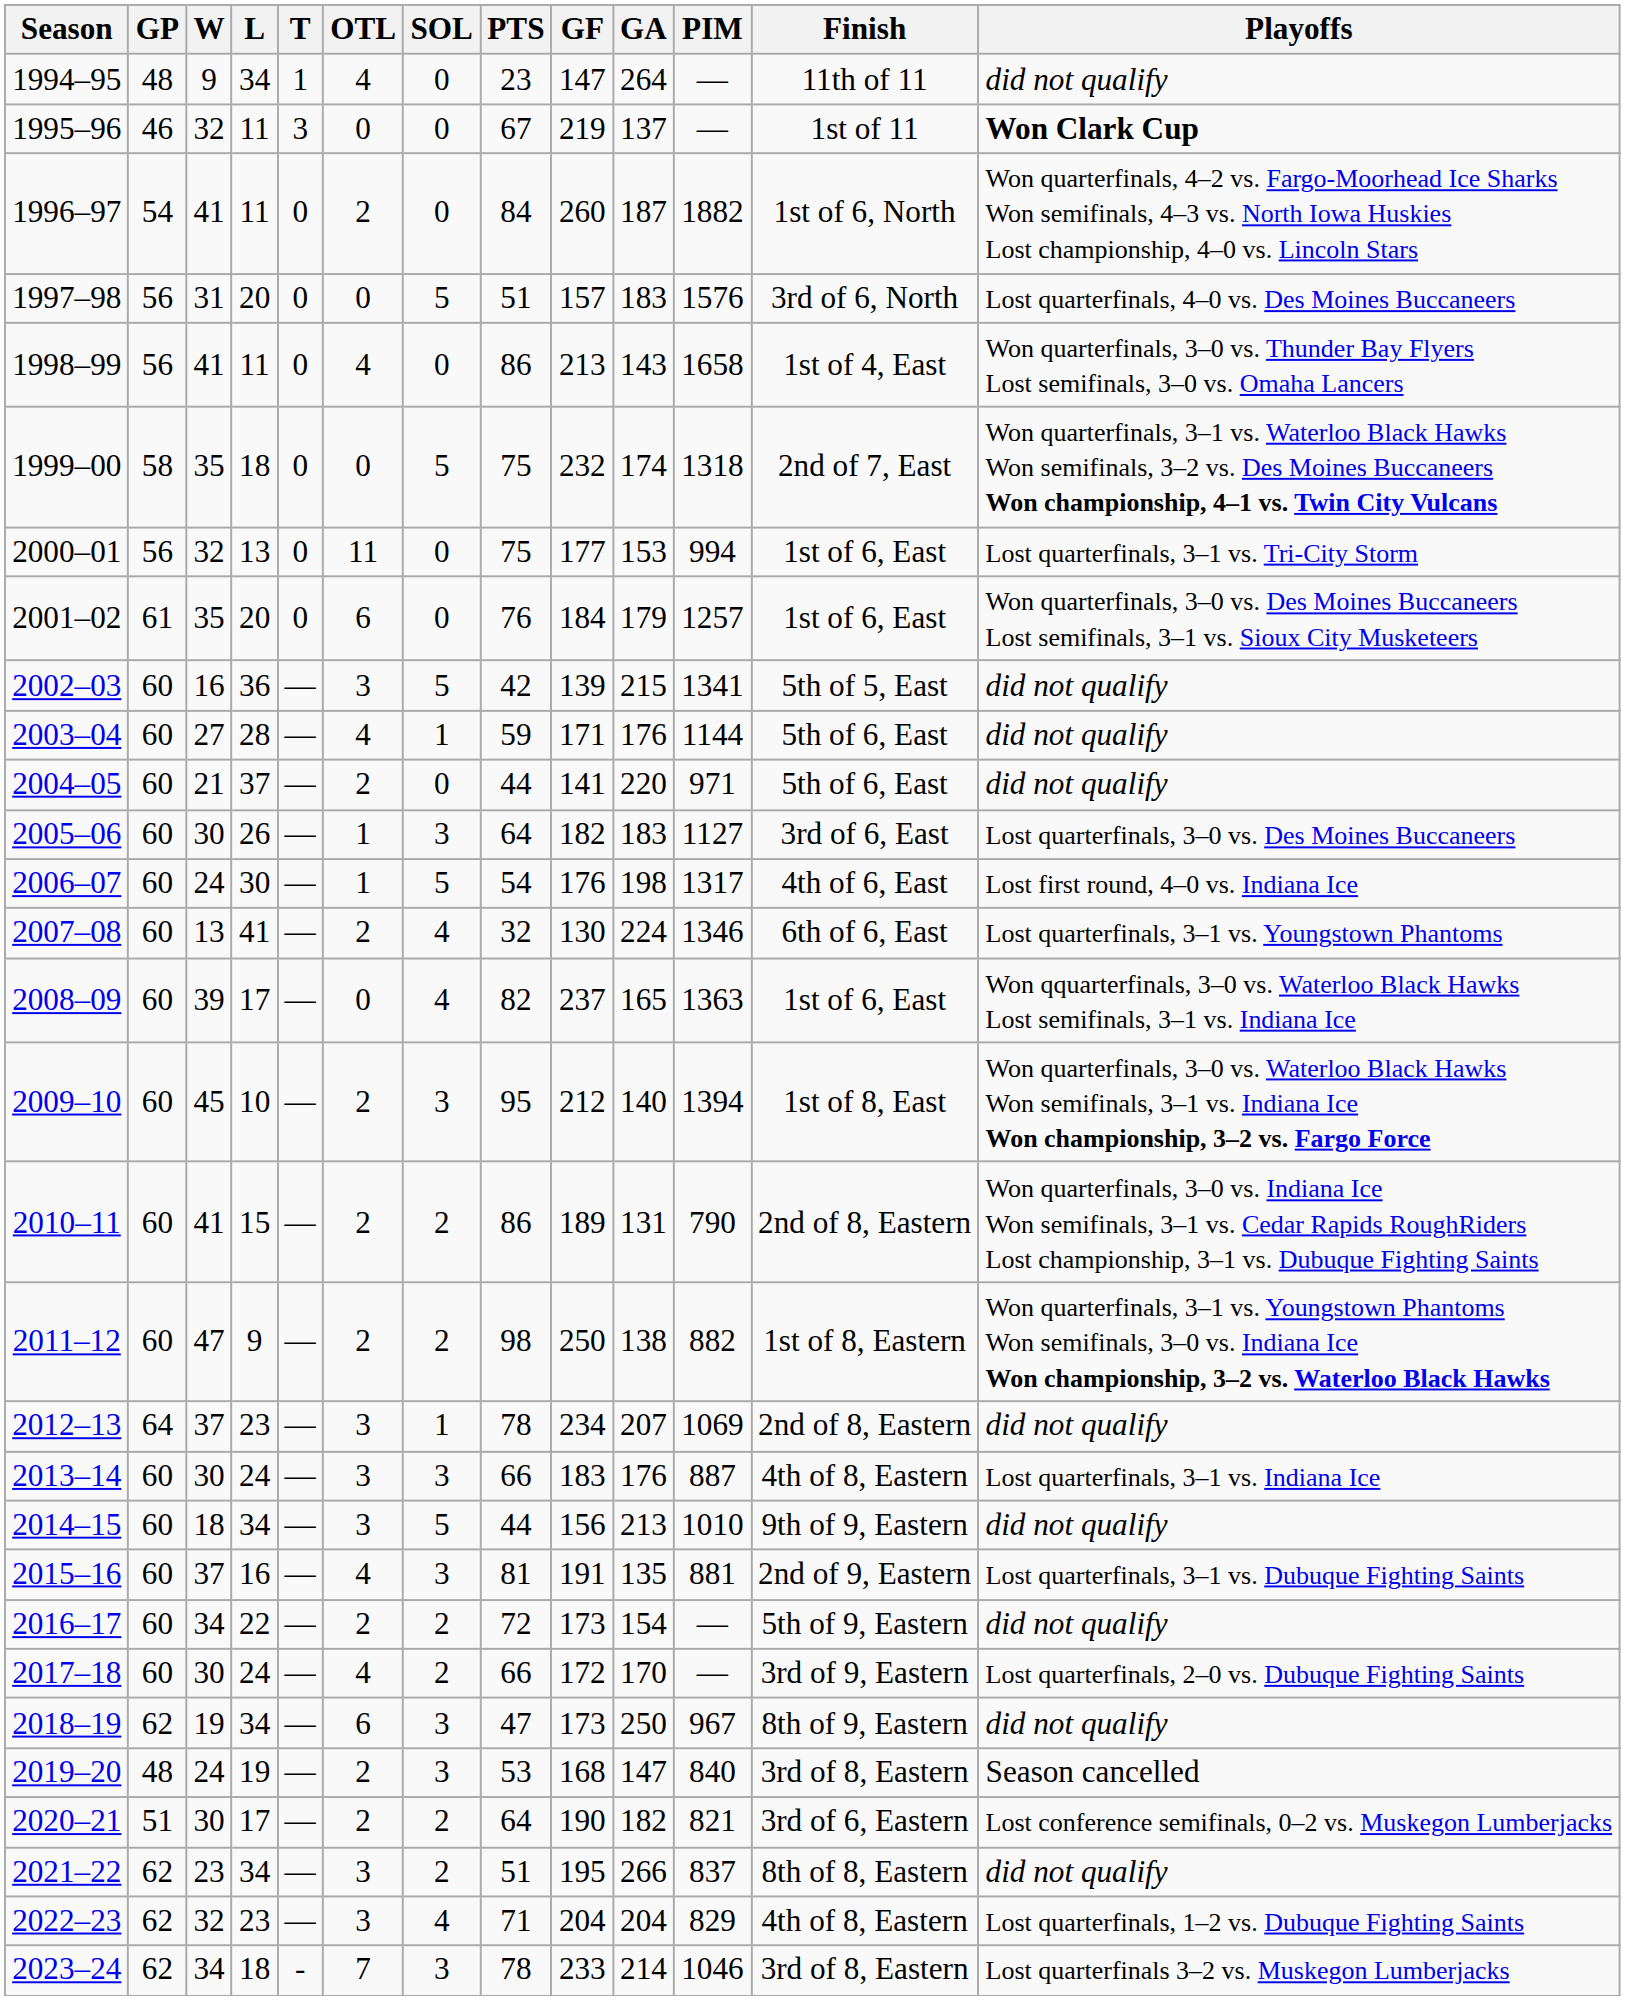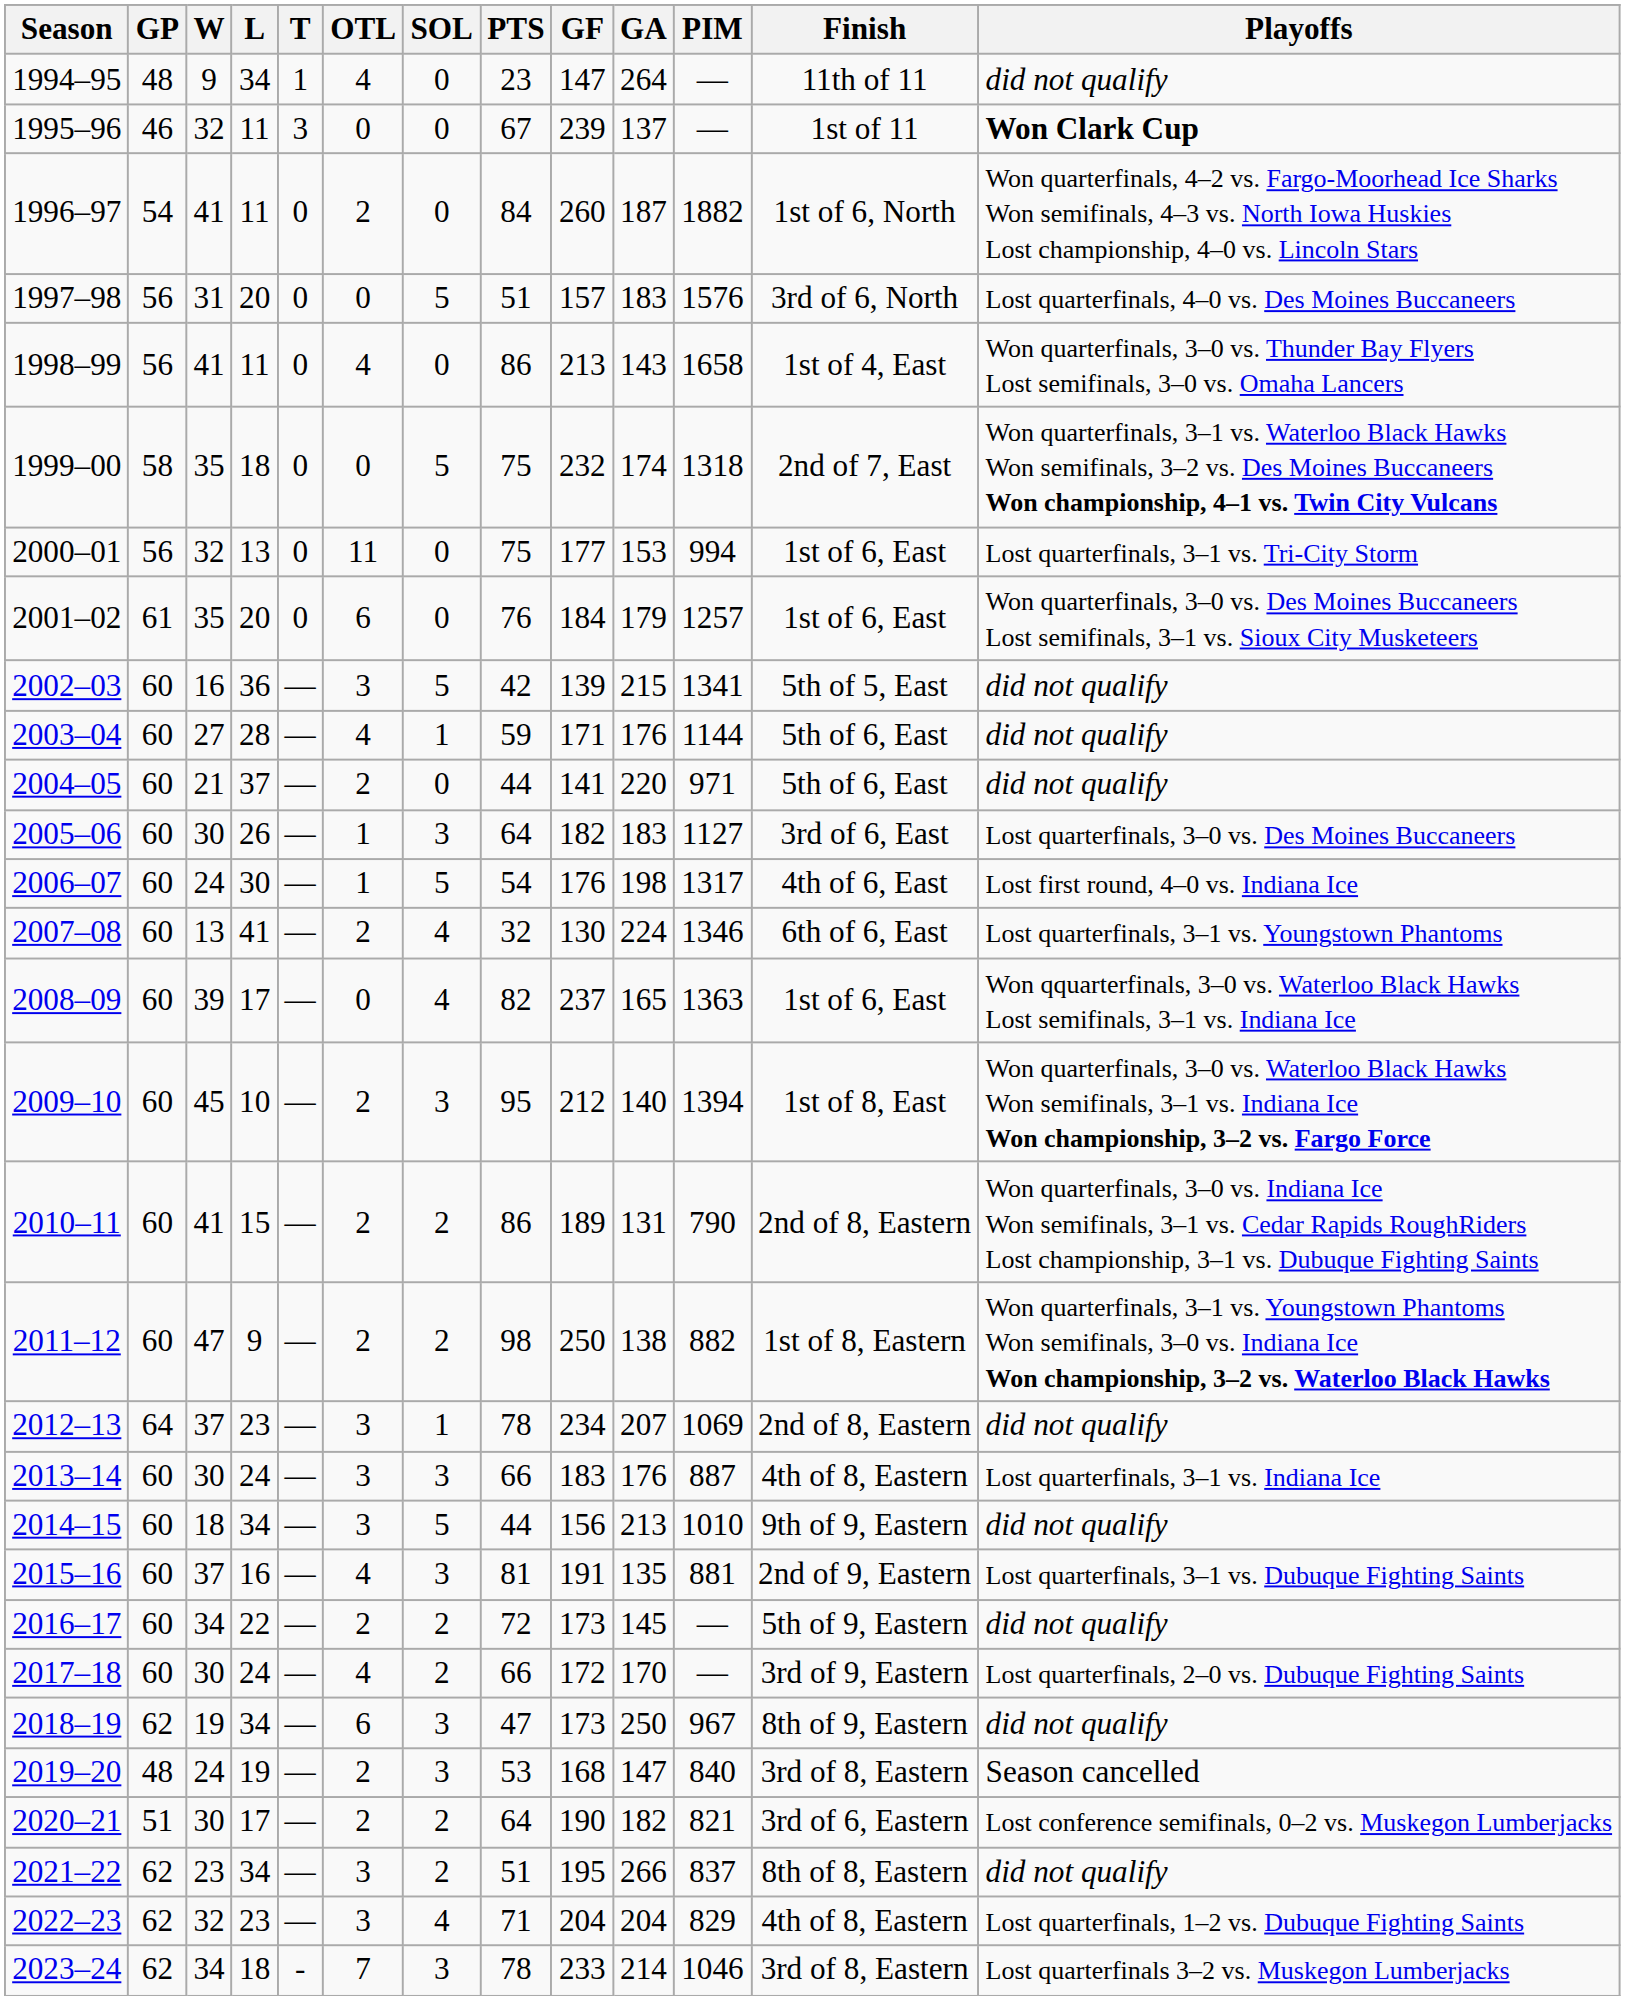 <table class="wikitable" style="text-align:center">
 <tr>
 <th>Season</th>
 <th>GP</th>
 <th>W</th>
 <th>L</th>
 <th>T</th>
 <th>OTL</th>
 <th>SOL</th>
 <th>PTS</th>
 <th>GF</th>
 <th>GA</th>
 <th>PIM</th>
 <th>Finish</th>
 <th>Playoffs</th>
 </tr>
 <tr>
 <td>1994–95</td>
 <td>48</td>
 <td>9</td>
 <td>34</td>
 <td>1</td>
 <td>4</td>
 <td>0</td>
 <td>23</td>
 <td>147</td>
 <td>264</td>
 <td>—</td>
 <td>11th of 11</td>
 <td align=left><em>did not qualify</em></td>
 </tr>
 <tr>
 <td>1995–96</td>
 <td>46</td>
 <td>32</td>
 <td>11</td>
 <td>3</td>
 <td>0</td>
 <td>0</td>
 <td>67</td>
-<td>219</td>
+<td>239</td>
 <td>137</td>
 <td>—</td>
 <td>1st of 11</td>
 <td align=left><strong>Won Clark Cup</strong></td>
 </tr>
 <tr>
 <td>1996–97</td>
 <td>54</td>
 <td>41</td>
 <td>11</td>
 <td>0</td>
 <td>2</td>
 <td>0</td>
 <td>84</td>
 <td>260</td>
 <td>187</td>
 <td>1882</td>
 <td>1st of 6, North</td>
 <td align=left><small>Won quarterfinals, 4–2 vs. <a href='#'>Fargo-Moorhead Ice Sharks</a><br>Won semifinals, 4–3 vs. <a href='#'>North Iowa Huskies</a><br>Lost championship, 4–0 vs. <a href='#'>Lincoln Stars</a></small></td>
 </tr>
 <tr>
 <td>1997–98</td>
 <td>56</td>
 <td>31</td>
 <td>20</td>
 <td>0</td>
 <td>0</td>
 <td>5</td>
 <td>51</td>
 <td>157</td>
 <td>183</td>
 <td>1576</td>
 <td>3rd of 6, North</td>
 <td align=left><small>Lost quarterfinals, 4–0 vs. <a href='#'>Des Moines Buccaneers</a></small></td>
 </tr>
 <tr>
 <td>1998–99</td>
 <td>56</td>
 <td>41</td>
 <td>11</td>
 <td>0</td>
 <td>4</td>
 <td>0</td>
 <td>86</td>
 <td>213</td>
 <td>143</td>
 <td>1658</td>
 <td>1st of 4, East</td>
 <td align=left><small>Won quarterfinals, 3–0 vs. <a href='#'>Thunder Bay Flyers</a><br>Lost semifinals, 3–0 vs. <a href='#'>Omaha Lancers</a></small></td>
 </tr>
 <tr>
 <td>1999–00</td>
 <td>58</td>
 <td>35</td>
 <td>18</td>
 <td>0</td>
 <td>0</td>
 <td>5</td>
 <td>75</td>
 <td>232</td>
 <td>174</td>
 <td>1318</td>
 <td>2nd of 7, East</td>
 <td align=left><small>Won quarterfinals, 3–1 vs. <a href='#'>Waterloo Black Hawks</a><br>Won semifinals, 3–2 vs. <a href='#'>Des Moines Buccaneers</a><br><strong>Won championship, 4–1 vs. <a href='#'>Twin City Vulcans</a></strong></small></td>
 </tr>
 <tr>
 <td>2000–01</td>
 <td>56</td>
 <td>32</td>
 <td>13</td>
 <td>0</td>
 <td>11</td>
 <td>0</td>
 <td>75</td>
 <td>177</td>
 <td>153</td>
 <td>994</td>
 <td>1st of 6, East</td>
 <td align=left><small>Lost quarterfinals, 3–1 vs. <a href='#'>Tri-City Storm</a></small></td>
 </tr>
 <tr>
 <td>2001–02</td>
 <td>61</td>
 <td>35</td>
 <td>20</td>
 <td>0</td>
 <td>6</td>
 <td>0</td>
 <td>76</td>
 <td>184</td>
 <td>179</td>
 <td>1257</td>
 <td>1st of 6, East</td>
 <td align=left><small>Won quarterfinals, 3–0 vs. <a href='#'>Des Moines Buccaneers</a><br>Lost semifinals, 3–1 vs. <a href='#'>Sioux City Musketeers</a></small></td>
 </tr>
 <tr>
 <td><a href='#'>2002–03</a></td>
 <td>60</td>
 <td>16</td>
 <td>36</td>
 <td>—</td>
 <td>3</td>
 <td>5</td>
 <td>42</td>
 <td>139</td>
 <td>215</td>
 <td>1341</td>
 <td>5th of 5, East</td>
 <td align=left><em>did not qualify</em></td>
 </tr>
 <tr>
 <td><a href='#'>2003–04</a></td>
 <td>60</td>
 <td>27</td>
 <td>28</td>
 <td>—</td>
 <td>4</td>
 <td>1</td>
 <td>59</td>
 <td>171</td>
 <td>176</td>
 <td>1144</td>
 <td>5th of 6, East</td>
 <td align=left><em>did not qualify</em></td>
 </tr>
 <tr>
 <td><a href='#'>2004–05</a></td>
 <td>60</td>
 <td>21</td>
 <td>37</td>
 <td>—</td>
 <td>2</td>
 <td>0</td>
 <td>44</td>
 <td>141</td>
 <td>220</td>
 <td>971</td>
 <td>5th of 6, East</td>
 <td align=left><em>did not qualify</em></td>
 </tr>
 <tr>
 <td><a href='#'>2005–06</a></td>
 <td>60</td>
 <td>30</td>
 <td>26</td>
 <td>—</td>
 <td>1</td>
 <td>3</td>
 <td>64</td>
 <td>182</td>
 <td>183</td>
 <td>1127</td>
 <td>3rd of 6, East</td>
 <td align=left><small>Lost quarterfinals, 3–0 vs. <a href='#'>Des Moines Buccaneers</a></small></td>
 </tr>
 <tr>
 <td><a href='#'>2006–07</a></td>
 <td>60</td>
 <td>24</td>
 <td>30</td>
 <td>—</td>
 <td>1</td>
 <td>5</td>
 <td>54</td>
 <td>176</td>
 <td>198</td>
 <td>1317</td>
 <td>4th of 6, East</td>
 <td align=left><small>Lost first round, 4–0 vs. <a href='#'>Indiana Ice</a></small></td>
 </tr>
 <tr>
 <td><a href='#'>2007–08</a></td>
 <td>60</td>
 <td>13</td>
 <td>41</td>
 <td>—</td>
 <td>2</td>
 <td>4</td>
 <td>32</td>
 <td>130</td>
 <td>224</td>
 <td>1346</td>
 <td>6th of 6, East</td>
 <td align=left><small>Lost quarterfinals, 3–1 vs. <a href='#'>Youngstown Phantoms</a></small></td>
 </tr>
 <tr>
 <td><a href='#'>2008–09</a></td>
 <td>60</td>
 <td>39</td>
 <td>17</td>
 <td>—</td>
 <td>0</td>
 <td>4</td>
 <td>82</td>
 <td>237</td>
 <td>165</td>
 <td>1363</td>
 <td>1st of 6, East</td>
 <td align=left><small>Won qquarterfinals, 3–0 vs. <a href='#'>Waterloo Black Hawks</a><br>Lost semifinals, 3–1 vs. <a href='#'>Indiana Ice</a></small></td>
 </tr>
 <tr>
 <td><a href='#'>2009–10</a></td>
 <td>60</td>
 <td>45</td>
 <td>10</td>
 <td>—</td>
 <td>2</td>
 <td>3</td>
 <td>95</td>
 <td>212</td>
 <td>140</td>
 <td>1394</td>
 <td>1st of 8, East</td>
 <td align=left><small>Won quarterfinals, 3–0 vs. <a href='#'>Waterloo Black Hawks</a><br>Won semifinals, 3–1 vs. <a href='#'>Indiana Ice</a><br><strong>Won championship, 3–2 vs. <a href='#'>Fargo Force</a></strong></small></td>
 </tr>
 <tr>
 <td><a href='#'>2010–11</a></td>
 <td>60</td>
 <td>41</td>
 <td>15</td>
 <td>—</td>
 <td>2</td>
 <td>2</td>
 <td>86</td>
 <td>189</td>
 <td>131</td>
 <td>790</td>
 <td>2nd of 8, Eastern</td>
 <td align=left><small>Won quarterfinals, 3–0 vs. <a href='#'>Indiana Ice</a><br>Won semifinals, 3–1 vs. <a href='#'>Cedar Rapids RoughRiders</a><br>Lost championship, 3–1 vs. <a href='#'>Dubuque Fighting Saints</a></small></td>
 </tr>
 <tr>
 <td><a href='#'>2011–12</a></td>
 <td>60</td>
 <td>47</td>
 <td>9</td>
 <td>—</td>
 <td>2</td>
 <td>2</td>
 <td>98</td>
 <td>250</td>
 <td>138</td>
 <td>882</td>
 <td>1st of 8, Eastern</td>
 <td align=left><small>Won quarterfinals, 3–1 vs. <a href='#'>Youngstown Phantoms</a><br>Won semifinals, 3–0 vs. <a href='#'>Indiana Ice</a><br><strong>Won championship, 3–2 vs. <a href='#'>Waterloo Black Hawks</a></strong></small></td>
 </tr>
 <tr>
 <td><a href='#'>2012–13</a></td>
 <td>64</td>
 <td>37</td>
 <td>23</td>
 <td>—</td>
 <td>3</td>
 <td>1</td>
 <td>78</td>
 <td>234</td>
 <td>207</td>
 <td>1069</td>
 <td>2nd of 8, Eastern</td>
 <td align=left><em>did not qualify</em></td>
 </tr>
 <tr>
 <td><a href='#'>2013–14</a></td>
 <td>60</td>
 <td>30</td>
 <td>24</td>
 <td>—</td>
 <td>3</td>
 <td>3</td>
 <td>66</td>
 <td>183</td>
 <td>176</td>
 <td>887</td>
 <td>4th of 8, Eastern</td>
 <td align=left><small>Lost quarterfinals, 3–1 vs. <a href='#'>Indiana Ice</a></small></td>
 </tr>
 <tr>
 <td><a href='#'>2014–15</a></td>
 <td>60</td>
 <td>18</td>
 <td>34</td>
 <td>—</td>
 <td>3</td>
 <td>5</td>
 <td>44</td>
 <td>156</td>
 <td>213</td>
 <td>1010</td>
 <td>9th of 9, Eastern</td>
 <td align=left><em>did not qualify</em></td>
 </tr>
 <tr>
 <td><a href='#'>2015–16</a></td>
 <td>60</td>
 <td>37</td>
 <td>16</td>
 <td>—</td>
 <td>4</td>
 <td>3</td>
 <td>81</td>
 <td>191</td>
 <td>135</td>
 <td>881</td>
 <td>2nd of 9, Eastern</td>
 <td align=left><small>Lost quarterfinals, 3–1 vs. <a href='#'>Dubuque Fighting Saints</a></small></td>
 </tr>
 <tr>
 <td><a href='#'>2016–17</a></td>
 <td>60</td>
 <td>34</td>
 <td>22</td>
 <td>—</td>
 <td>2</td>
 <td>2</td>
 <td>72</td>
 <td>173</td>
-<td>154</td>
+<td>145</td>
 <td>—</td>
 <td>5th of 9, Eastern</td>
 <td align=left><em>did not qualify</em></td>
 </tr>
 <tr>
 <td><a href='#'>2017–18</a></td>
 <td>60</td>
 <td>30</td>
 <td>24</td>
 <td>—</td>
 <td>4</td>
 <td>2</td>
 <td>66</td>
 <td>172</td>
 <td>170</td>
 <td>—</td>
 <td>3rd of 9, Eastern</td>
 <td align=left><small>Lost quarterfinals, 2–0 vs. <a href='#'>Dubuque Fighting Saints</a></small></td>
 </tr>
 <tr>
 <td><a href='#'>2018–19</a></td>
 <td>62</td>
 <td>19</td>
 <td>34</td>
 <td>—</td>
 <td>6</td>
 <td>3</td>
 <td>47</td>
 <td>173</td>
 <td>250</td>
 <td>967</td>
 <td>8th of 9, Eastern</td>
 <td align=left><em>did not qualify</em></td>
 </tr>
 <tr>
 <td><a href='#'>2019–20</a></td>
 <td>48</td>
 <td>24</td>
 <td>19</td>
 <td>—</td>
 <td>2</td>
 <td>3</td>
 <td>53</td>
 <td>168</td>
 <td>147</td>
 <td>840</td>
 <td>3rd of 8, Eastern</td>
 <td align=left>Season cancelled</td>
 </tr>
 <tr>
 <td><a href='#'>2020–21</a></td>
 <td>51</td>
 <td>30</td>
 <td>17</td>
 <td>—</td>
 <td>2</td>
 <td>2</td>
 <td>64</td>
 <td>190</td>
 <td>182</td>
 <td>821</td>
 <td>3rd of 6, Eastern</td>
 <td align=left><small>Lost conference semifinals, 0–2 vs. <a href='#'>Muskegon Lumberjacks</a></small></td>
 </tr>
 <tr>
 <td><a href='#'>2021–22</a></td>
 <td>62</td>
 <td>23</td>
 <td>34</td>
 <td>—</td>
 <td>3</td>
 <td>2</td>
 <td>51</td>
 <td>195</td>
 <td>266</td>
 <td>837</td>
 <td>8th of 8, Eastern</td>
 <td align=left><em>did not qualify</em></td>
 </tr>
 <tr>
 <td><a href='#'>2022–23</a></td>
 <td>62</td>
 <td>32</td>
 <td>23</td>
 <td>—</td>
 <td>3</td>
 <td>4</td>
 <td>71</td>
 <td>204</td>
 <td>204</td>
 <td>829</td>
 <td>4th of 8, Eastern</td>
 <td align=left><small>Lost quarterfinals, 1–2 vs. <a href='#'>Dubuque Fighting Saints</a></small></td>
 </tr>
 <tr>
 <td><a href='#'>2023–24</a></td>
 <td>62</td>
 <td>34</td>
 <td>18</td>
 <td>-</td>
 <td>7</td>
 <td>3</td>
 <td>78</td>
 <td>233</td>
 <td>214</td>
 <td>1046</td>
 <td>3rd of 8, Eastern</td>
 <td align=left><small>Lost quarterfinals 3–2 vs. <a href='#'>Muskegon Lumberjacks</a></small></td>
 </tr>
 </table>
